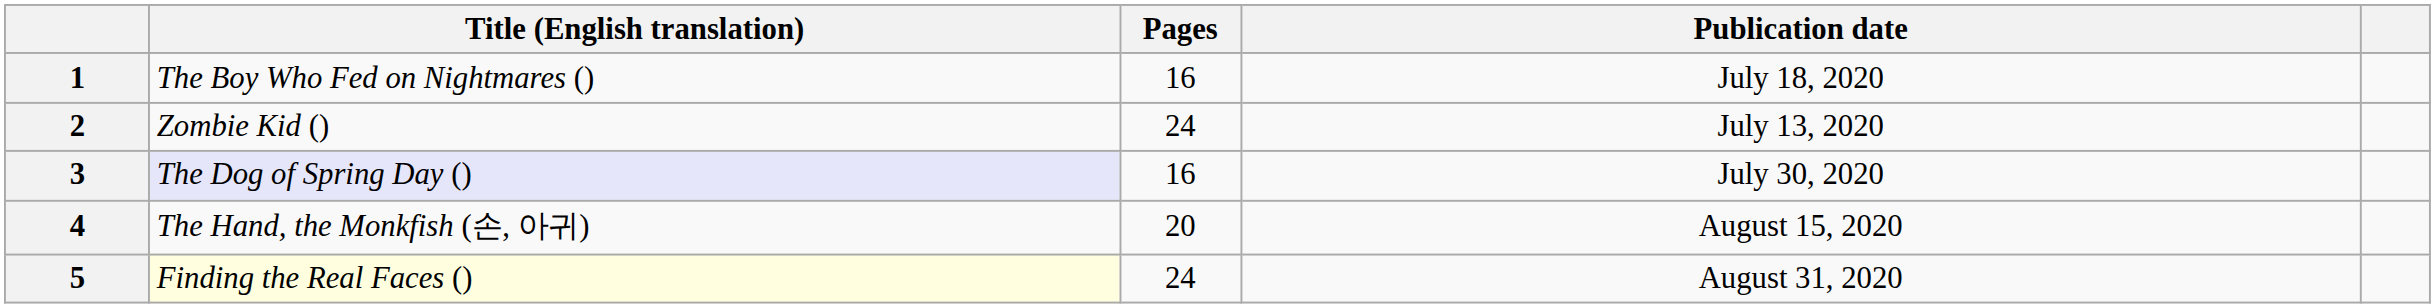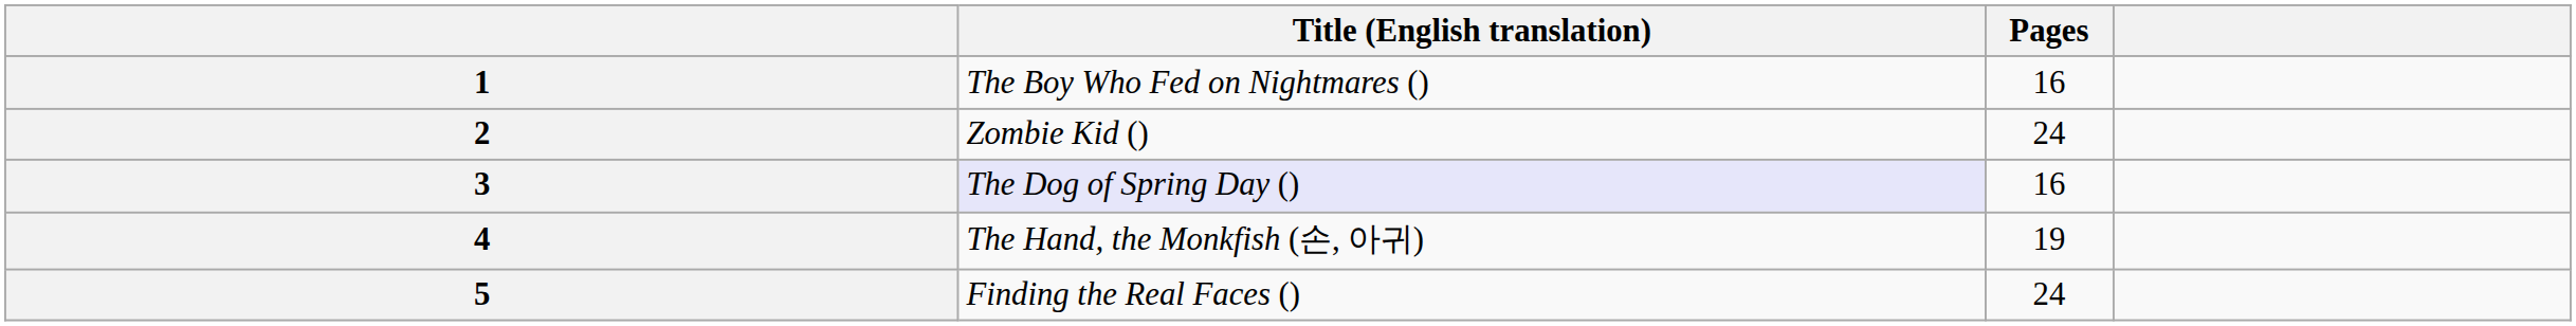 <table class="wikitable" width="100%" style="text-align: center;">
 <tr>
 <th></th>
 <th width="40%">Title (English translation)</th>
 <th width="5%">Pages</th>
-<th>Publication date</th>
 <th></th>
 </tr>
 <tr>
 <th>1</th>
 <td style="text-align: left;"><em>The Boy Who Fed on Nightmares</em> ()</td>
 <td>16</td>
-<td>July 18, 2020</td>
 <td></td>
 </tr>
 <tr>
 <th>2</th>
 <td style="text-align: left;"><em>Zombie Kid</em> ()</td>
 <td>24</td>
-<td>July 13, 2020</td>
 <td></td>
 </tr>
 <tr>
 <th>3</th>
 <td style="background: lavender; text-align: left;"><em>The Dog of Spring Day</em> ()</td>
 <td>16</td>
-<td>July 30, 2020</td>
 <td></td>
 </tr>
 <tr>
 <th>4</th>
 <td style="text-align: left;"><em>The Hand, the Monkfish</em> (손, 아귀)</td>
-<td>20</td>
-<td>August 15, 2020</td>
+<td>19</td>
 <td></td>
 </tr>
 <tr>
 <th>5</th>
-<td style="background: lightyellow; text-align: left;"><em>Finding the Real Faces</em> ()</td>
+<td style="text-align: left;"><em>Finding the Real Faces</em> ()</td>
 <td>24</td>
-<td>August 31, 2020</td>
 <td></td>
 </tr>
 </table>
